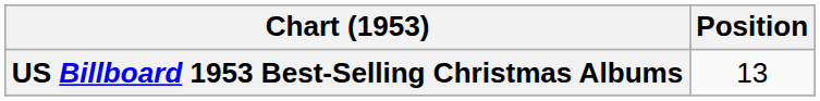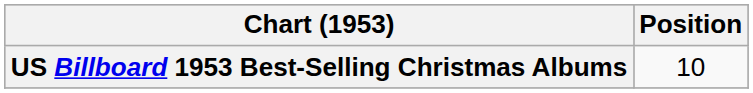 <table class="wikitable plainrowheaders" style="text-align:center">
 <tr>
 <th>Chart (1953)</th>
 <th>Position</th>
 </tr>
 <tr>
 <th scope="row">US <em><a href='#'>Billboard</a></em> 1953 Best-Selling Christmas Albums</th>
-<td>13</td>
+<td>10</td>
 </tr>
 </table>
